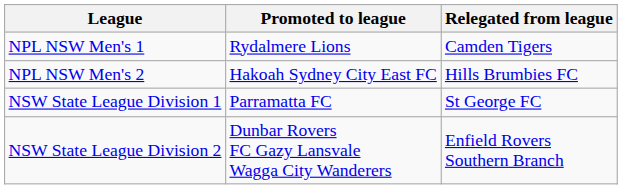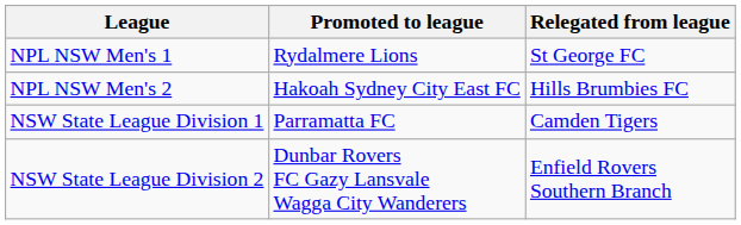 <table class="wikitable">
 <tr>
 <th>League</th>
 <th>Promoted to league</th>
 <th>Relegated from league</th>
 </tr>
 <tr>
 <td><a href='#'>NPL NSW Men's 1</a></td>
 <td><a href='#'>Rydalmere Lions</a></td>
-<td><a href='#'>Camden Tigers</a></td>
+<td><a href='#'>St George FC</a></td>
 </tr>
 <tr>
 <td><a href='#'>NPL NSW Men's 2</a></td>
 <td><a href='#'>Hakoah Sydney City East FC</a></td>
 <td><a href='#'>Hills Brumbies FC</a></td>
 </tr>
 <tr>
 <td><a href='#'>NSW State League Division 1</a></td>
 <td><a href='#'>Parramatta FC</a></td>
-<td><a href='#'>St George FC</a></td>
+<td><a href='#'>Camden Tigers</a></td>
 </tr>
 <tr>
 <td><a href='#'>NSW State League Division 2</a></td>
 <td><a href='#'>Dunbar Rovers</a><br><a href='#'>FC Gazy Lansvale</a><br><a href='#'>Wagga City Wanderers</a></td>
 <td><a href='#'>Enfield Rovers</a><br><a href='#'>Southern Branch</a></td>
 </tr>
 </table>
